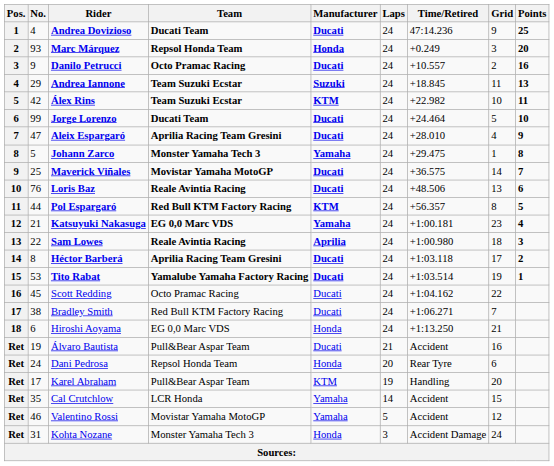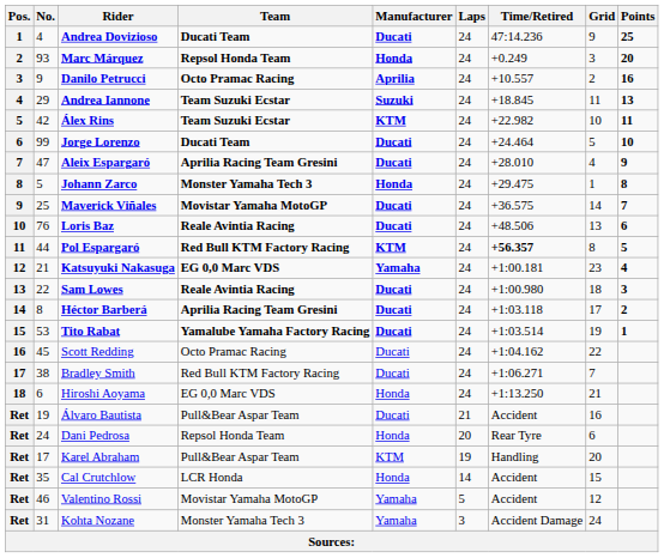 <table class="wikitable" style="font-size: 95%;">
 <tr>
 <th>Pos.</th>
 <th>No.</th>
 <th>Rider</th>
 <th>Team</th>
 <th>Manufacturer</th>
 <th>Laps</th>
 <th>Time/Retired</th>
 <th>Grid</th>
 <th>Points</th>
 </tr>
 <tr>
 <th>1</th>
 <td>4</td>
 <td> <strong><a href='#'>Andrea Dovizioso</a></strong></td>
 <td><strong>Ducati Team</strong></td>
 <td><strong><a href='#'>Ducati</a></strong></td>
 <td>24</td>
 <td>47:14.236</td>
 <td>9</td>
 <td><strong>25</strong></td>
 </tr>
 <tr>
 <th>2</th>
 <td>93</td>
 <td> <strong><a href='#'>Marc Márquez</a></strong></td>
 <td><strong>Repsol Honda Team</strong></td>
 <td><strong><a href='#'>Honda</a></strong></td>
 <td>24</td>
 <td>+0.249</td>
 <td>3</td>
 <td><strong>20</strong></td>
 </tr>
 <tr>
 <th>3</th>
 <td>9</td>
 <td> <strong><a href='#'>Danilo Petrucci</a></strong></td>
 <td><strong>Octo Pramac Racing</strong></td>
-<td><strong><a href='#'>Ducati</a></strong></td>
+<td><strong><a href='#'>Aprilia</a></strong></td>
 <td>24</td>
 <td>+10.557</td>
 <td>2</td>
 <td><strong>16</strong></td>
 </tr>
 <tr>
 <th>4</th>
 <td>29</td>
 <td> <strong><a href='#'>Andrea Iannone</a></strong></td>
 <td><strong>Team Suzuki Ecstar</strong></td>
 <td><strong><a href='#'>Suzuki</a></strong></td>
 <td>24</td>
 <td>+18.845</td>
 <td>11</td>
 <td><strong>13</strong></td>
 </tr>
 <tr>
 <th>5</th>
 <td>42</td>
 <td> <strong><a href='#'>Álex Rins</a></strong></td>
 <td><strong>Team Suzuki Ecstar</strong></td>
 <td><strong><a href='#'>KTM</a></strong></td>
 <td>24</td>
 <td>+22.982</td>
 <td>10</td>
 <td><strong>11</strong></td>
 </tr>
 <tr>
 <th>6</th>
 <td>99</td>
 <td> <strong><a href='#'>Jorge Lorenzo</a></strong></td>
 <td><strong>Ducati Team</strong></td>
 <td><strong><a href='#'>Ducati</a></strong></td>
 <td>24</td>
 <td>+24.464</td>
 <td>5</td>
 <td><strong>10</strong></td>
 </tr>
 <tr>
 <th>7</th>
 <td>47</td>
 <td> <strong><a href='#'>Aleix Espargaró</a></strong></td>
 <td><strong>Aprilia Racing Team Gresini</strong></td>
 <td><strong><a href='#'>Ducati</a></strong></td>
 <td>24</td>
 <td>+28.010</td>
 <td>4</td>
 <td><strong>9</strong></td>
 </tr>
 <tr>
 <th>8</th>
 <td>5</td>
 <td> <strong><a href='#'>Johann Zarco</a></strong></td>
 <td><strong>Monster Yamaha Tech 3</strong></td>
-<td><strong><a href='#'>Yamaha</a></strong></td>
+<td><strong><a href='#'>Honda</a></strong></td>
 <td>24</td>
 <td>+29.475</td>
 <td>1</td>
 <td><strong>8</strong></td>
 </tr>
 <tr>
 <th>9</th>
 <td>25</td>
 <td> <strong><a href='#'>Maverick Viñales</a></strong></td>
 <td><strong>Movistar Yamaha MotoGP</strong></td>
 <td><strong><a href='#'>Ducati</a></strong></td>
 <td>24</td>
 <td>+36.575</td>
 <td>14</td>
 <td><strong>7</strong></td>
 </tr>
 <tr>
 <th>10</th>
 <td>76</td>
 <td> <strong><a href='#'>Loris Baz</a></strong></td>
 <td><strong>Reale Avintia Racing</strong></td>
 <td><strong><a href='#'>Ducati</a></strong></td>
 <td>24</td>
 <td>+48.506</td>
 <td>13</td>
 <td><strong>6</strong></td>
 </tr>
 <tr>
 <th>11</th>
 <td>44</td>
 <td> <strong><a href='#'>Pol Espargaró</a></strong></td>
 <td><strong>Red Bull KTM Factory Racing</strong></td>
 <td><strong><a href='#'>KTM</a></strong></td>
 <td>24</td>
-<td>+56.357</td>
+<td><strong>+56.357</strong></td>
 <td>8</td>
 <td><strong>5</strong></td>
 </tr>
 <tr>
 <th>12</th>
 <td>21</td>
 <td> <strong><a href='#'>Katsuyuki Nakasuga</a></strong></td>
 <td><strong>EG 0,0 Marc VDS</strong></td>
 <td><strong><a href='#'>Yamaha</a></strong></td>
 <td>24</td>
 <td>+1:00.181</td>
 <td>23</td>
 <td><strong>4</strong></td>
 </tr>
 <tr>
 <th>13</th>
 <td>22</td>
 <td> <strong><a href='#'>Sam Lowes</a></strong></td>
 <td><strong>Reale Avintia Racing</strong></td>
-<td><strong><a href='#'>Aprilia</a></strong></td>
+<td><strong><a href='#'>Ducati</a></strong></td>
 <td>24</td>
 <td>+1:00.980</td>
 <td>18</td>
 <td><strong>3</strong></td>
 </tr>
 <tr>
 <th>14</th>
 <td>8</td>
 <td> <strong><a href='#'>Héctor Barberá</a></strong></td>
 <td><strong>Aprilia Racing Team Gresini</strong></td>
 <td><strong><a href='#'>Ducati</a></strong></td>
 <td>24</td>
 <td>+1:03.118</td>
 <td>17</td>
 <td><strong>2</strong></td>
 </tr>
 <tr>
 <th>15</th>
 <td>53</td>
 <td> <strong><a href='#'>Tito Rabat</a></strong></td>
 <td><strong>Yamalube Yamaha Factory Racing</strong></td>
 <td><strong><a href='#'>Ducati</a></strong></td>
 <td>24</td>
 <td>+1:03.514</td>
 <td>19</td>
 <td><strong>1</strong></td>
 </tr>
 <tr>
 <th>16</th>
 <td>45</td>
 <td> <a href='#'>Scott Redding</a></td>
 <td>Octo Pramac Racing</td>
 <td><a href='#'>Ducati</a></td>
 <td>24</td>
 <td>+1:04.162</td>
 <td>22</td>
 <td></td>
 </tr>
 <tr>
 <th>17</th>
 <td>38</td>
 <td> <a href='#'>Bradley Smith</a></td>
 <td>Red Bull KTM Factory Racing</td>
 <td><a href='#'>Ducati</a></td>
 <td>24</td>
 <td>+1:06.271</td>
 <td>7</td>
 <td></td>
 </tr>
 <tr>
 <th>18</th>
 <td>6</td>
 <td> <a href='#'>Hiroshi Aoyama</a></td>
 <td>EG 0,0 Marc VDS</td>
 <td><a href='#'>Honda</a></td>
 <td>24</td>
 <td>+1:13.250</td>
 <td>21</td>
 <td></td>
 </tr>
 <tr>
 <th>Ret</th>
 <td>19</td>
 <td> <a href='#'>Álvaro Bautista</a></td>
 <td>Pull&Bear Aspar Team</td>
 <td><a href='#'>Ducati</a></td>
 <td>21</td>
 <td>Accident</td>
 <td>16</td>
 <td></td>
 </tr>
 <tr>
 <th>Ret</th>
 <td>24</td>
 <td> <a href='#'>Dani Pedrosa</a></td>
 <td>Repsol Honda Team</td>
 <td><a href='#'>Honda</a></td>
 <td>20</td>
 <td>Rear Tyre</td>
 <td>6</td>
 <td></td>
 </tr>
 <tr>
 <th>Ret</th>
 <td>17</td>
 <td> <a href='#'>Karel Abraham</a></td>
 <td>Pull&Bear Aspar Team</td>
 <td><a href='#'>KTM</a></td>
 <td>19</td>
 <td>Handling</td>
 <td>20</td>
 <td></td>
 </tr>
 <tr>
 <th>Ret</th>
 <td>35</td>
 <td> <a href='#'>Cal Crutchlow</a></td>
 <td>LCR Honda</td>
-<td><a href='#'>Yamaha</a></td>
+<td><a href='#'>Honda</a></td>
 <td>14</td>
 <td>Accident</td>
 <td>15</td>
 <td></td>
 </tr>
 <tr>
 <th>Ret</th>
 <td>46</td>
 <td> <a href='#'>Valentino Rossi</a></td>
 <td>Movistar Yamaha MotoGP</td>
 <td><a href='#'>Yamaha</a></td>
 <td>5</td>
 <td>Accident</td>
 <td>12</td>
 <td></td>
 </tr>
 <tr>
 <th>Ret</th>
 <td>31</td>
 <td> <a href='#'>Kohta Nozane</a></td>
 <td>Monster Yamaha Tech 3</td>
-<td><a href='#'>Honda</a></td>
+<td><a href='#'>Yamaha</a></td>
 <td>3</td>
 <td>Accident Damage</td>
 <td>24</td>
 <td></td>
 </tr>
 <tr>
 <th colspan=9>Sources: </th>
 </tr>
 </table>
